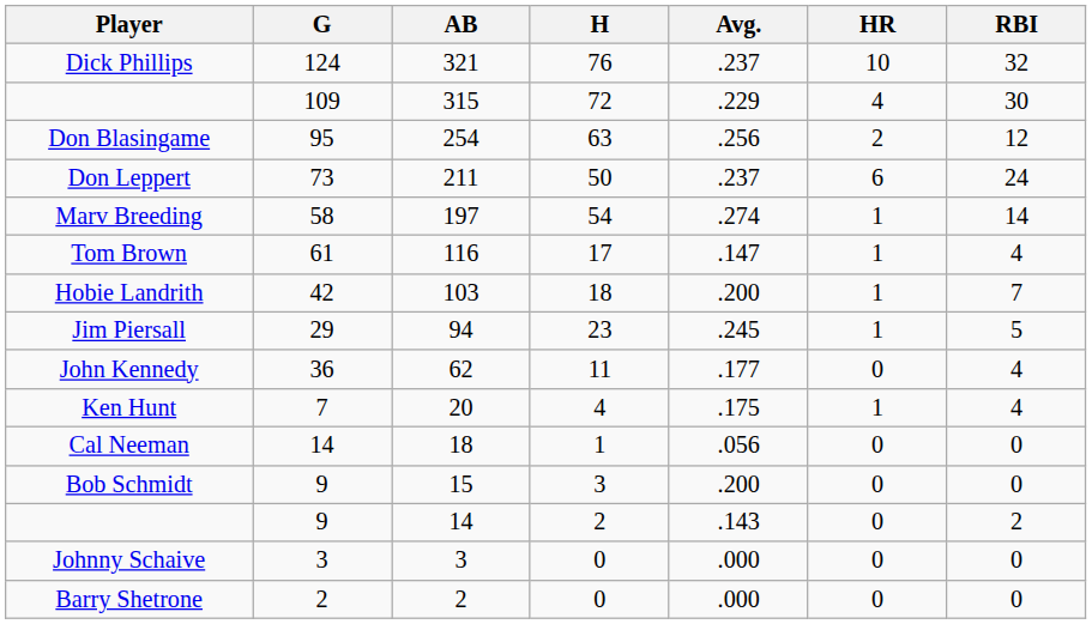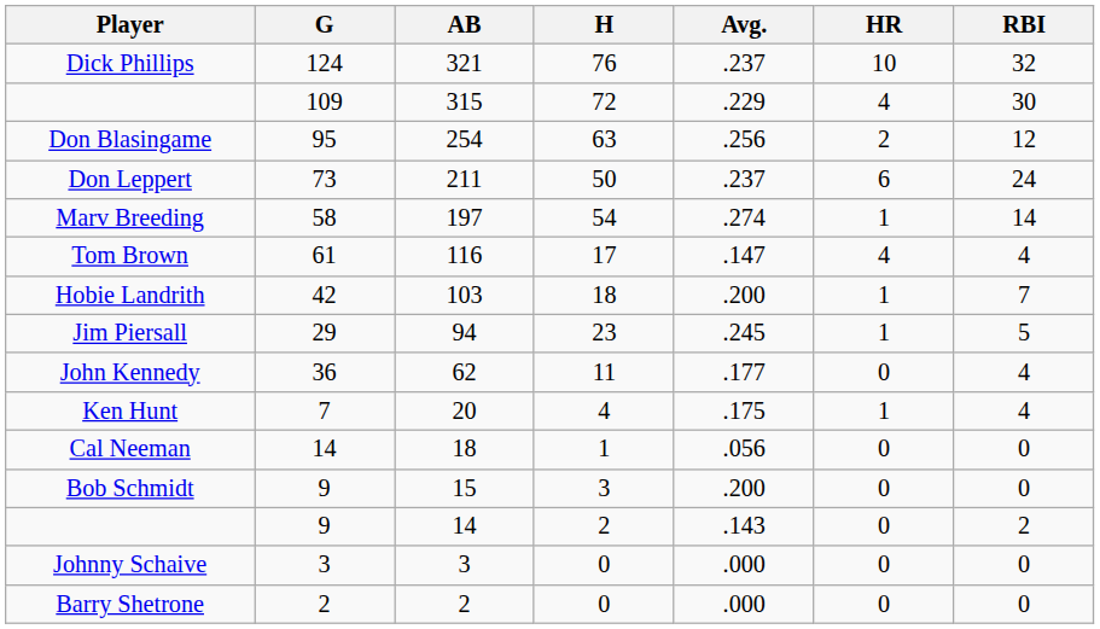 <table class="wikitable sortable">
 <tr>
 <th bgcolor="#DDDDFF" width="16%">Player</th>
 <th bgcolor="#DDDDFF" width="9%">G</th>
 <th bgcolor="#DDDDFF" width="9%">AB</th>
 <th bgcolor="#DDDDFF" width="9%">H</th>
 <th bgcolor="#DDDDFF" width="9%">Avg.</th>
 <th bgcolor="#DDDDFF" width="9%">HR</th>
 <th bgcolor="#DDDDFF" width="9%">RBI</th>
 </tr>
 <tr align="center">
 <td><a href='#'>Dick Phillips</a></td>
 <td>124</td>
 <td>321</td>
 <td>76</td>
 <td>.237</td>
 <td>10</td>
 <td>32</td>
 </tr>
 <tr align=center>
 <td></td>
 <td>109</td>
 <td>315</td>
 <td>72</td>
 <td>.229</td>
 <td>4</td>
 <td>30</td>
 </tr>
 <tr align="center">
 <td><a href='#'>Don Blasingame</a></td>
 <td>95</td>
 <td>254</td>
 <td>63</td>
 <td>.256</td>
 <td>2</td>
 <td>12</td>
 </tr>
 <tr align=center>
 <td><a href='#'>Don Leppert</a></td>
 <td>73</td>
 <td>211</td>
 <td>50</td>
 <td>.237</td>
 <td>6</td>
 <td>24</td>
 </tr>
 <tr align=center>
 <td><a href='#'>Marv Breeding</a></td>
 <td>58</td>
 <td>197</td>
 <td>54</td>
 <td>.274</td>
 <td>1</td>
 <td>14</td>
 </tr>
 <tr align=center>
 <td><a href='#'>Tom Brown</a></td>
 <td>61</td>
 <td>116</td>
 <td>17</td>
 <td>.147</td>
-<td>1</td>
+<td>4</td>
 <td>4</td>
 </tr>
 <tr align=center>
 <td><a href='#'>Hobie Landrith</a></td>
 <td>42</td>
 <td>103</td>
 <td>18</td>
 <td>.200</td>
 <td>1</td>
 <td>7</td>
 </tr>
 <tr align=center>
 <td><a href='#'>Jim Piersall</a></td>
 <td>29</td>
 <td>94</td>
 <td>23</td>
 <td>.245</td>
 <td>1</td>
 <td>5</td>
 </tr>
 <tr align=center>
 <td><a href='#'>John Kennedy</a></td>
 <td>36</td>
 <td>62</td>
 <td>11</td>
 <td>.177</td>
 <td>0</td>
 <td>4</td>
 </tr>
 <tr align=center>
 <td><a href='#'>Ken Hunt</a></td>
 <td>7</td>
 <td>20</td>
 <td>4</td>
 <td>.175</td>
 <td>1</td>
 <td>4</td>
 </tr>
 <tr align=center>
 <td><a href='#'>Cal Neeman</a></td>
 <td>14</td>
 <td>18</td>
 <td>1</td>
 <td>.056</td>
 <td>0</td>
 <td>0</td>
 </tr>
 <tr align=center>
 <td><a href='#'>Bob Schmidt</a></td>
 <td>9</td>
 <td>15</td>
 <td>3</td>
 <td>.200</td>
 <td>0</td>
 <td>0</td>
 </tr>
 <tr align=center>
 <td></td>
 <td>9</td>
 <td>14</td>
 <td>2</td>
 <td>.143</td>
 <td>0</td>
 <td>2</td>
 </tr>
 <tr align="center">
 <td><a href='#'>Johnny Schaive</a></td>
 <td>3</td>
 <td>3</td>
 <td>0</td>
 <td>.000</td>
 <td>0</td>
 <td>0</td>
 </tr>
 <tr align=center>
 <td><a href='#'>Barry Shetrone</a></td>
 <td>2</td>
 <td>2</td>
 <td>0</td>
 <td>.000</td>
 <td>0</td>
 <td>0</td>
 </tr>
 </table>
